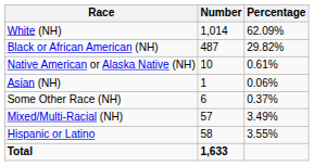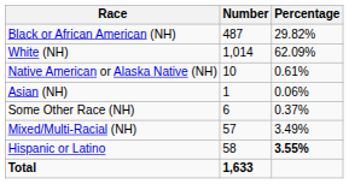 <table class="wikitable">
 <tr>
 <th>Race</th>
 <th>Number</th>
 <th>Percentage</th>
 </tr>
 <tr>
+<td><a href='#'>Black or African American</a> (NH)</td>
+<td>487</td>
+<td>29.82%</td>
+</tr>
+<tr>
 <td><a href='#'>White</a> (NH)</td>
 <td>1,014</td>
 <td>62.09%</td>
-</tr>
-<tr>
-<td><a href='#'>Black or African American</a> (NH)</td>
-<td>487</td>
-<td>29.82%</td>
 </tr>
 <tr>
 <td><a href='#'>Native American</a> or <a href='#'>Alaska Native</a> (NH)</td>
 <td>10</td>
 <td>0.61%</td>
 </tr>
 <tr>
 <td><a href='#'>Asian</a> (NH)</td>
 <td>1</td>
 <td>0.06%</td>
 </tr>
 <tr>
 <td>Some Other Race (NH)</td>
 <td>6</td>
 <td>0.37%</td>
 </tr>
 <tr>
 <td><a href='#'>Mixed/Multi-Racial</a> (NH)</td>
 <td>57</td>
 <td>3.49%</td>
 </tr>
 <tr>
 <td><a href='#'>Hispanic or Latino</a></td>
 <td>58</td>
-<td>3.55%</td>
+<td><strong>3.55%</strong></td>
 </tr>
 <tr>
 <td><strong>Total</strong></td>
 <td><strong>1,633</strong></td>
 <td></td>
 </tr>
 </table>
